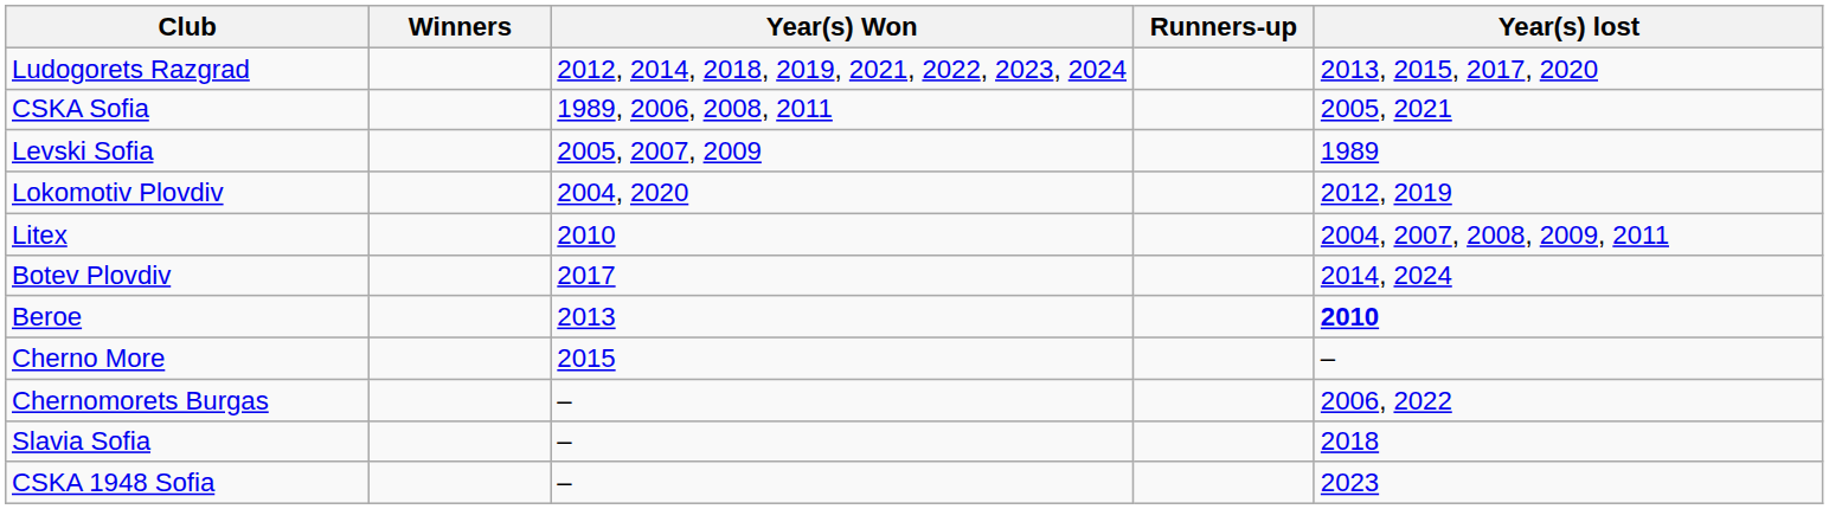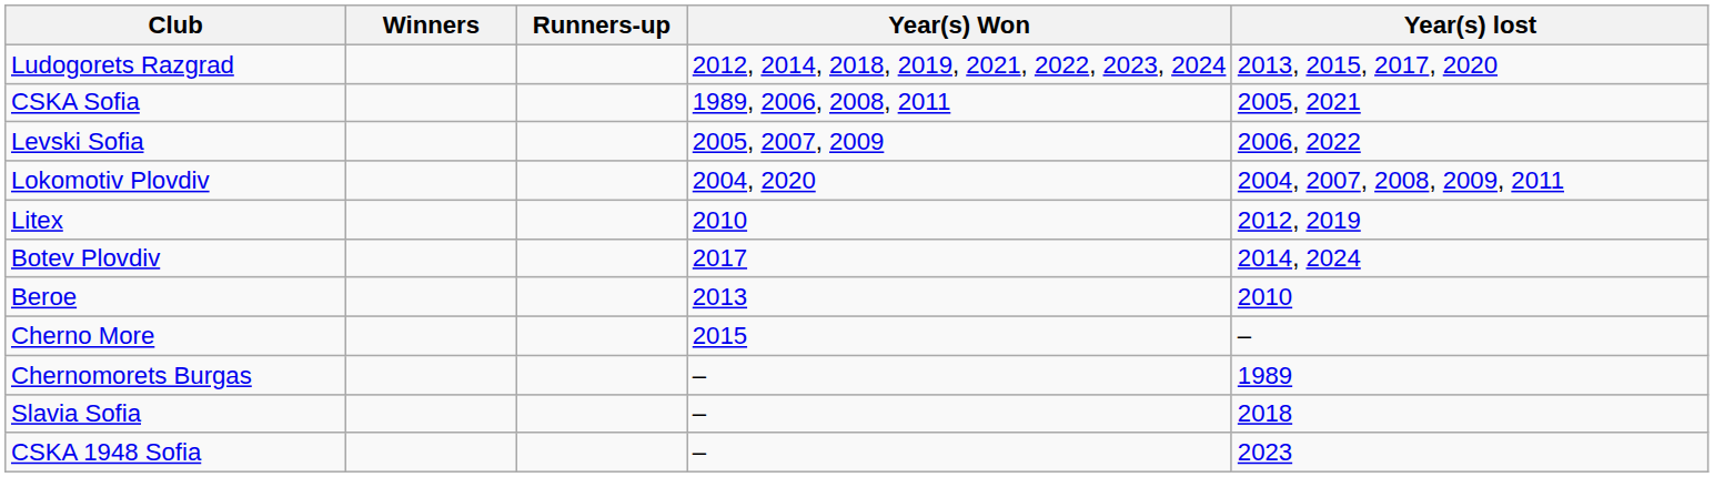 <table class="wikitable" style="font-size:90%; ">
 <tr>
 <th style="width:20%;">Club</th>
 <th style="width:10%;">Winners</th>
+<th style="width:10%;">Runners-up</th>
 <th style="width:32%;">Year(s) Won</th>
-<th style="width:10%;">Runners-up</th>
 <th style="width:32%;">Year(s) lost</th>
 </tr>
 <tr>
 <td><a href='#'>Ludogorets Razgrad</a></td>
 <td></td>
+<td></td>
 <td><a href='#'>2012</a>, <a href='#'>2014</a>, <a href='#'>2018</a>, <a href='#'>2019</a>, <a href='#'>2021</a>, <a href='#'>2022</a>, <a href='#'>2023</a>, <a href='#'>2024</a></td>
-<td></td>
 <td><a href='#'>2013</a>, <a href='#'>2015</a>, <a href='#'>2017</a>, <a href='#'>2020</a></td>
 </tr>
 <tr>
 <td><a href='#'>CSKA Sofia</a></td>
 <td></td>
+<td></td>
 <td><a href='#'>1989</a>, <a href='#'>2006</a>, <a href='#'>2008</a>, <a href='#'>2011</a></td>
-<td></td>
 <td><a href='#'>2005</a>, <a href='#'>2021</a></td>
 </tr>
 <tr>
 <td><a href='#'>Levski Sofia</a></td>
 <td></td>
+<td></td>
 <td><a href='#'>2005</a>, <a href='#'>2007</a>, <a href='#'>2009</a></td>
-<td></td>
-<td><a href='#'>1989</a></td>
+<td><a href='#'>2006</a>, <a href='#'>2022</a></td>
 </tr>
 <tr>
 <td><a href='#'>Lokomotiv Plovdiv</a></td>
 <td></td>
+<td></td>
 <td><a href='#'>2004</a>, <a href='#'>2020</a></td>
-<td></td>
-<td><a href='#'>2012</a>, <a href='#'>2019</a></td>
+<td><a href='#'>2004</a>, <a href='#'>2007</a>, <a href='#'>2008</a>, <a href='#'>2009</a>, <a href='#'>2011</a></td>
 </tr>
 <tr>
 <td><a href='#'>Litex</a></td>
 <td></td>
+<td></td>
 <td><a href='#'>2010</a></td>
-<td></td>
-<td><a href='#'>2004</a>, <a href='#'>2007</a>, <a href='#'>2008</a>, <a href='#'>2009</a>, <a href='#'>2011</a></td>
+<td><a href='#'>2012</a>, <a href='#'>2019</a></td>
 </tr>
 <tr>
 <td><a href='#'>Botev Plovdiv</a></td>
 <td></td>
+<td></td>
 <td><a href='#'>2017</a></td>
-<td></td>
 <td><a href='#'>2014</a>, <a href='#'>2024</a></td>
 </tr>
 <tr>
 <td><a href='#'>Beroe</a></td>
 <td></td>
+<td></td>
 <td><a href='#'>2013</a></td>
-<td></td>
-<td><strong><a href='#'>2010</a></strong></td>
+<td><a href='#'>2010</a></td>
 </tr>
 <tr>
 <td><a href='#'>Cherno More</a></td>
 <td></td>
+<td></td>
 <td><a href='#'>2015</a></td>
-<td></td>
 <td>–</td>
 </tr>
 <tr>
 <td><a href='#'>Chernomorets Burgas</a></td>
 <td></td>
+<td></td>
 <td>–</td>
-<td></td>
-<td><a href='#'>2006</a>, <a href='#'>2022</a></td>
+<td><a href='#'>1989</a></td>
 </tr>
 <tr>
 <td><a href='#'>Slavia Sofia</a></td>
 <td></td>
+<td></td>
 <td>–</td>
-<td></td>
 <td><a href='#'>2018</a></td>
 </tr>
 <tr>
 <td><a href='#'>CSKA 1948 Sofia</a></td>
 <td></td>
+<td></td>
 <td>–</td>
-<td></td>
 <td><a href='#'>2023</a></td>
 </tr>
 </table>
